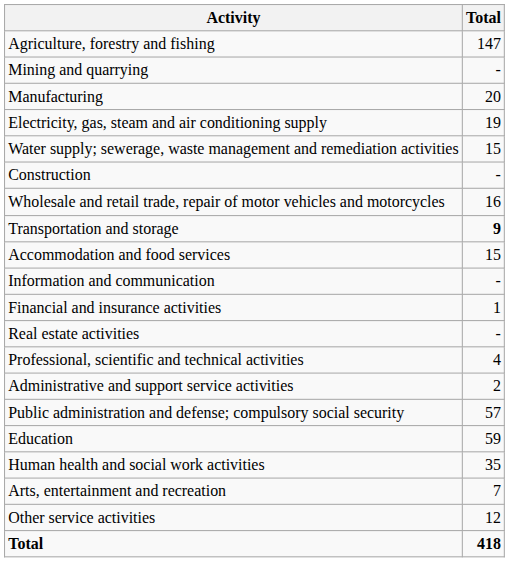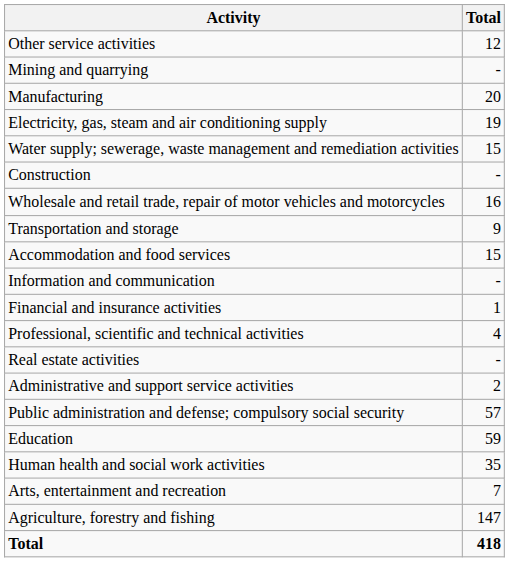 <table class="wikitable sortable" style="font-size:95%;">
 <tr>
 <th>Activity</th>
 <th>Total</th>
 </tr>
 <tr>
-<td>Agriculture, forestry and fishing</td>
-<td align="right">147</td>
+<td>Other service activities</td>
+<td align="right">12</td>
 </tr>
 <tr>
 <td>Mining and quarrying</td>
 <td align="right">-</td>
 </tr>
 <tr>
 <td>Manufacturing</td>
 <td align="right">20</td>
 </tr>
 <tr>
 <td>Electricity, gas, steam and air conditioning supply</td>
 <td align="right">19</td>
 </tr>
 <tr>
 <td>Water supply; sewerage, waste management and remediation activities</td>
 <td align="right">15</td>
 </tr>
 <tr>
 <td>Construction</td>
 <td align="right">-</td>
 </tr>
 <tr>
 <td>Wholesale and retail trade, repair of motor vehicles and motorcycles</td>
 <td align="right">16</td>
 </tr>
 <tr>
 <td>Transportation and storage</td>
-<td align="right"><strong>9</strong></td>
+<td align="right">9</td>
 </tr>
 <tr>
 <td>Accommodation and food services</td>
 <td align="right">15</td>
 </tr>
 <tr>
 <td>Information and communication</td>
 <td align="right">-</td>
 </tr>
 <tr>
 <td>Financial and insurance activities</td>
 <td align="right">1</td>
 </tr>
 <tr>
+<td>Professional, scientific and technical activities</td>
+<td align="right">4</td>
+</tr>
+<tr>
 <td>Real estate activities</td>
 <td align="right">-</td>
-</tr>
-<tr>
-<td>Professional, scientific and technical activities</td>
-<td align="right">4</td>
 </tr>
 <tr>
 <td>Administrative and support service activities</td>
 <td align="right">2</td>
 </tr>
 <tr>
 <td>Public administration and defense; compulsory social security</td>
 <td align="right">57</td>
 </tr>
 <tr>
 <td>Education</td>
 <td align="right">59</td>
 </tr>
 <tr>
 <td>Human health and social work activities</td>
 <td align="right">35</td>
 </tr>
 <tr>
 <td>Arts, entertainment and recreation</td>
 <td align="right">7</td>
 </tr>
 <tr>
-<td>Other service activities</td>
-<td align="right">12</td>
+<td>Agriculture, forestry and fishing</td>
+<td align="right">147</td>
 </tr>
 <tr class="sortbottom">
 <td><strong>Total</strong></td>
 <td align="right"><strong>418</strong></td>
 </tr>
 </table>
